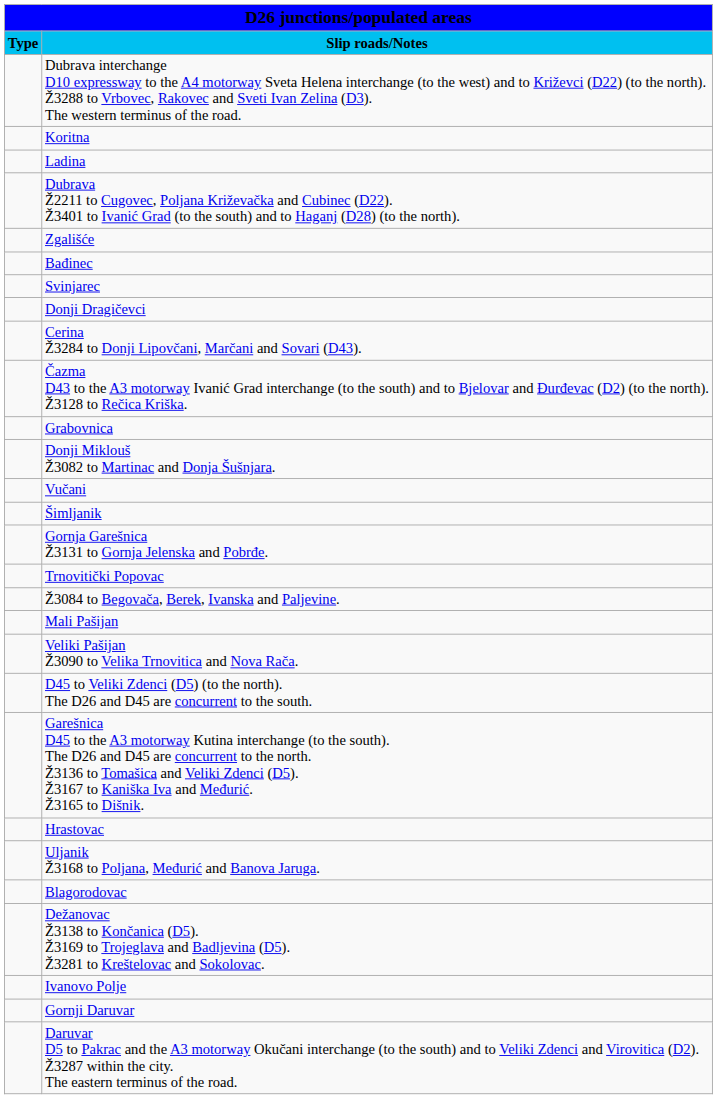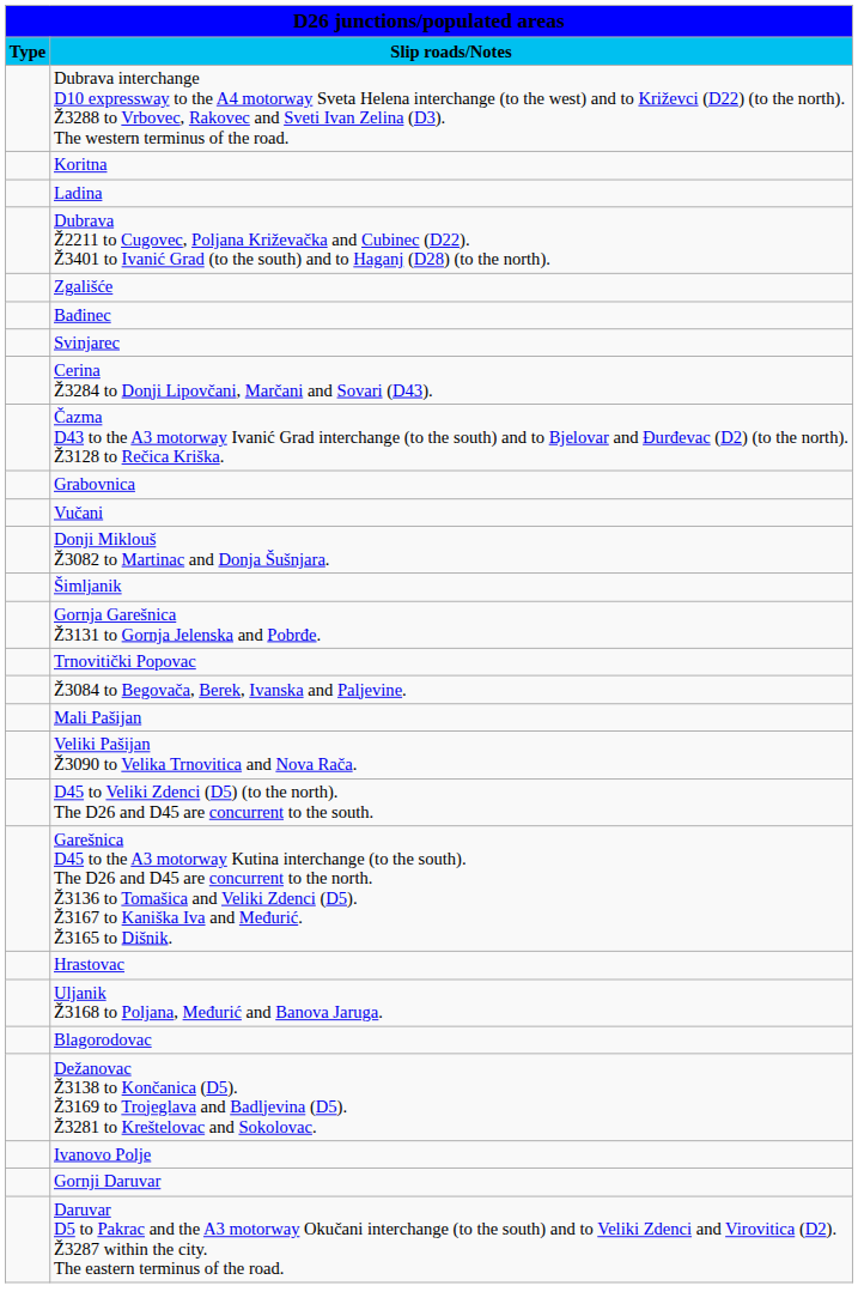 <table class="wikitable">
 <tr>
 <td colspan=2 bgcolor=blue align=center style=margin-top:15><span><big><strong>D26 junctions/populated areas</strong></big></span></td>
 </tr>
 <tr>
 <td align=center bgcolor=00c0f0><strong>Type</strong></td>
 <td align=center bgcolor=00c0f0><strong>Slip roads/Notes</strong></td>
 </tr>
 <tr>
 <td></td>
 <td>Dubrava interchange<br> <a href='#'>D10 expressway</a> to the <a href='#'>A4 motorway</a> Sveta Helena interchange (to the west) and to <a href='#'>Križevci</a> (<a href='#'>D22</a>) (to the north).<br>Ž3288 to <a href='#'>Vrbovec</a>, <a href='#'>Rakovec</a> and <a href='#'>Sveti Ivan Zelina</a> (<a href='#'>D3</a>).<br>The western terminus of the road.</td>
 </tr>
 <tr>
 <td></td>
 <td><a href='#'>Koritna</a></td>
 </tr>
 <tr>
 <td></td>
 <td><a href='#'>Ladina</a></td>
 </tr>
 <tr>
 <td></td>
 <td><a href='#'>Dubrava</a><br>Ž2211 to <a href='#'>Cugovec</a>, <a href='#'>Poljana Križevačka</a> and <a href='#'>Cubinec</a> (<a href='#'>D22</a>).<br>Ž3401 to <a href='#'>Ivanić Grad</a> (to the south) and to <a href='#'>Haganj</a> (<a href='#'>D28</a>) (to the north).</td>
 </tr>
 <tr>
 <td></td>
 <td><a href='#'>Zgališće</a></td>
 </tr>
 <tr>
 <td></td>
 <td><a href='#'>Bađinec</a></td>
 </tr>
 <tr>
 <td></td>
 <td><a href='#'>Svinjarec</a></td>
 </tr>
 <tr>
 <td></td>
-<td><a href='#'>Donji Dragičevci</a></td>
-</tr>
-<tr>
-<td></td>
 <td><a href='#'>Cerina</a><br>Ž3284 to <a href='#'>Donji Lipovčani</a>, <a href='#'>Marčani</a> and <a href='#'>Sovari</a> (<a href='#'>D43</a>).</td>
 </tr>
 <tr>
 <td></td>
 <td><a href='#'>Čazma</a><br> <a href='#'>D43</a> to the <a href='#'>A3 motorway</a> Ivanić Grad interchange (to the south) and to <a href='#'>Bjelovar</a> and <a href='#'>Đurđevac</a> (<a href='#'>D2</a>) (to the north).<br>Ž3128 to <a href='#'>Rečica Kriška</a>.</td>
 </tr>
 <tr>
 <td></td>
 <td><a href='#'>Grabovnica</a></td>
 </tr>
 <tr>
 <td></td>
-<td><a href='#'>Donji Miklouš</a><br>Ž3082 to <a href='#'>Martinac</a> and <a href='#'>Donja Šušnjara</a>.</td>
+<td><a href='#'>Vučani</a></td>
 </tr>
 <tr>
 <td></td>
-<td><a href='#'>Vučani</a></td>
+<td><a href='#'>Donji Miklouš</a><br>Ž3082 to <a href='#'>Martinac</a> and <a href='#'>Donja Šušnjara</a>.</td>
 </tr>
 <tr>
 <td></td>
 <td><a href='#'>Šimljanik</a></td>
 </tr>
 <tr>
 <td></td>
 <td><a href='#'>Gornja Garešnica</a><br>Ž3131 to <a href='#'>Gornja Jelenska</a> and <a href='#'>Pobrđe</a>.</td>
 </tr>
 <tr>
 <td></td>
 <td><a href='#'>Trnovitički Popovac</a></td>
 </tr>
 <tr>
 <td></td>
 <td>Ž3084 to <a href='#'>Begovača</a>, <a href='#'>Berek</a>, <a href='#'>Ivanska</a> and <a href='#'>Paljevine</a>.</td>
 </tr>
 <tr>
 <td></td>
 <td><a href='#'>Mali Pašijan</a></td>
 </tr>
 <tr>
 <td></td>
 <td><a href='#'>Veliki Pašijan</a><br>Ž3090 to <a href='#'>Velika Trnovitica</a> and <a href='#'>Nova Rača</a>.</td>
 </tr>
 <tr>
 <td></td>
 <td> <a href='#'>D45</a> to <a href='#'>Veliki Zdenci</a> (<a href='#'>D5</a>)  (to the north).<br>The D26 and D45 are <a href='#'>concurrent</a> to the south.</td>
 </tr>
 <tr>
 <td></td>
 <td><a href='#'>Garešnica</a><br> <a href='#'>D45</a> to the <a href='#'>A3 motorway</a> Kutina interchange (to the south).<br>The D26 and D45 are <a href='#'>concurrent</a> to the north.<br>Ž3136 to <a href='#'>Tomašica</a> and <a href='#'>Veliki Zdenci</a> (<a href='#'>D5</a>).<br>Ž3167 to <a href='#'>Kaniška Iva</a> and <a href='#'>Međurić</a>.<br>Ž3165 to <a href='#'>Dišnik</a>.</td>
 </tr>
 <tr>
 <td></td>
 <td><a href='#'>Hrastovac</a></td>
 </tr>
 <tr>
 <td></td>
 <td><a href='#'>Uljanik</a><br>Ž3168 to <a href='#'>Poljana</a>, <a href='#'>Međurić</a> and <a href='#'>Banova Jaruga</a>.</td>
 </tr>
 <tr>
 <td></td>
 <td><a href='#'>Blagorodovac</a></td>
 </tr>
 <tr>
 <td></td>
 <td><a href='#'>Dežanovac</a><br>Ž3138 to <a href='#'>Končanica</a> (<a href='#'>D5</a>).<br>Ž3169 to <a href='#'>Trojeglava</a> and <a href='#'>Badljevina</a> (<a href='#'>D5</a>).<br>Ž3281 to <a href='#'>Kreštelovac</a> and <a href='#'>Sokolovac</a>.</td>
 </tr>
 <tr>
 <td></td>
 <td><a href='#'>Ivanovo Polje</a></td>
 </tr>
 <tr>
 <td></td>
 <td><a href='#'>Gornji Daruvar</a></td>
 </tr>
 <tr>
 <td></td>
 <td><a href='#'>Daruvar</a><br> <a href='#'>D5</a> to <a href='#'>Pakrac</a> and the <a href='#'>A3 motorway</a> Okučani interchange (to the south) and to <a href='#'>Veliki Zdenci</a> and <a href='#'>Virovitica</a> (<a href='#'>D2</a>).<br>Ž3287 within the city.<br>The eastern terminus of the road.</td>
 </tr>
 </table>
